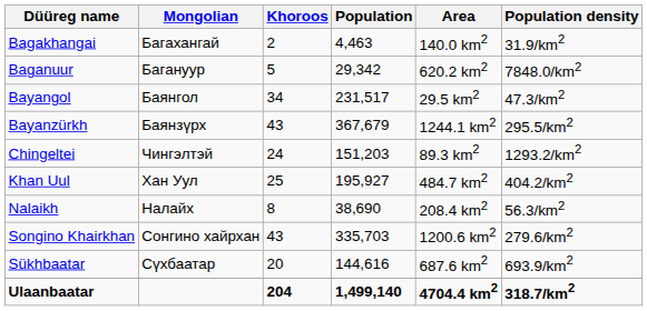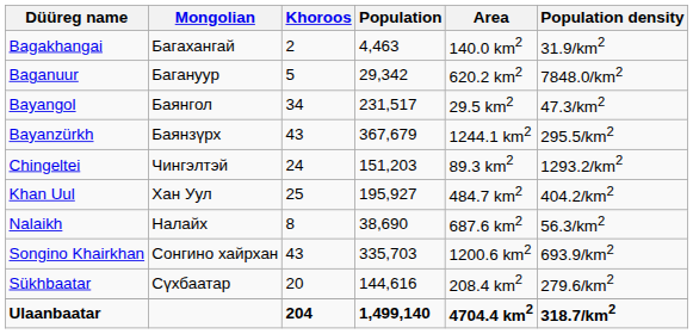 <table class="wikitable sortable">
 <tr>
 <th>Düüreg name</th>
 <th><a href='#'>Mongolian</a></th>
 <th><a href='#'>Khoroos</a></th>
 <th>Population</th>
 <th>Area</th>
 <th>Population density</th>
 </tr>
 <tr>
 <td><a href='#'>Bagakhangai</a></td>
 <td>Багахангай</td>
 <td>2</td>
 <td>4,463</td>
 <td>140.0 km<sup>2</sup></td>
 <td>31.9/km<sup>2</sup></td>
 </tr>
 <tr>
 <td><a href='#'>Baganuur</a></td>
 <td>Багануур</td>
 <td>5</td>
 <td>29,342</td>
 <td>620.2 km<sup>2</sup></td>
 <td>7848.0/km<sup>2</sup></td>
 </tr>
 <tr>
 <td><a href='#'>Bayangol</a></td>
 <td>Баянгол</td>
 <td>34</td>
 <td>231,517</td>
 <td>29.5 km<sup>2</sup></td>
 <td>47.3/km<sup>2</sup></td>
 </tr>
 <tr>
 <td><a href='#'>Bayanzürkh</a></td>
 <td>Баянзүрх</td>
 <td>43</td>
 <td>367,679</td>
 <td>1244.1 km<sup>2</sup></td>
 <td>295.5/km<sup>2</sup></td>
 </tr>
 <tr>
 <td><a href='#'>Chingeltei</a></td>
 <td>Чингэлтэй</td>
 <td>24</td>
 <td>151,203</td>
 <td>89.3 km<sup>2</sup></td>
 <td>1293.2/km<sup>2</sup></td>
 </tr>
 <tr>
 <td><a href='#'>Khan Uul</a></td>
 <td>Хан Уул</td>
 <td>25</td>
 <td>195,927</td>
 <td>484.7 km<sup>2</sup></td>
 <td>404.2/km<sup>2</sup></td>
 </tr>
 <tr>
 <td><a href='#'>Nalaikh</a></td>
 <td>Налайх</td>
 <td>8</td>
 <td>38,690</td>
-<td>208.4 km<sup>2</sup></td>
+<td>687.6 km<sup>2</sup></td>
 <td>56.3/km<sup>2</sup></td>
 </tr>
 <tr>
 <td><a href='#'>Songino Khairkhan</a></td>
 <td>Сонгино хайрхан</td>
 <td>43</td>
 <td>335,703</td>
 <td>1200.6 km<sup>2</sup></td>
-<td>279.6/km<sup>2</sup></td>
+<td>693.9/km<sup>2</sup></td>
 </tr>
 <tr>
 <td><a href='#'>Sükhbaatar</a></td>
 <td>Сүхбаатар</td>
 <td>20</td>
 <td>144,616</td>
-<td>687.6 km<sup>2</sup></td>
-<td>693.9/km<sup>2</sup></td>
+<td>208.4 km<sup>2</sup></td>
+<td>279.6/km<sup>2</sup></td>
 </tr>
 <tr>
 </tr>
 <tr class="sortbottom">
 <td><strong>Ulaanbaatar</strong></td>
 <td></td>
 <td><strong>204</strong></td>
 <td><strong>1,499,140</strong></td>
 <td><strong>4704.4 km<sup>2</sup></strong></td>
 <td><strong>318.7/km<sup>2</sup></strong></td>
 </tr>
 </table>
